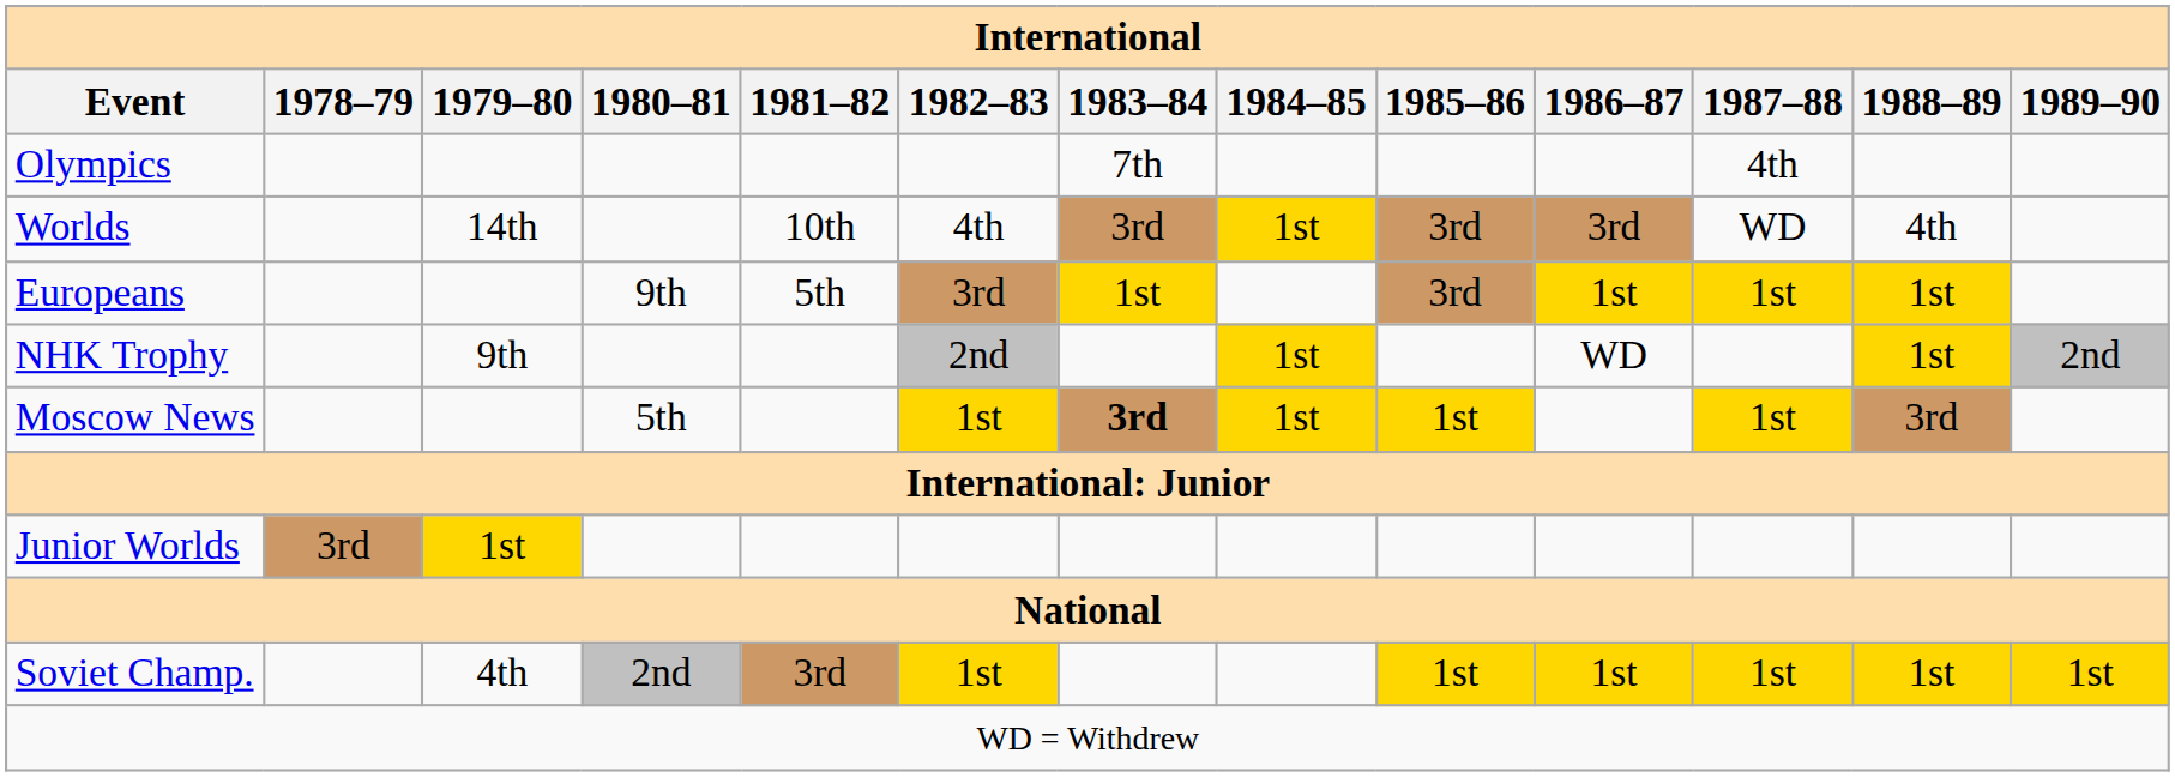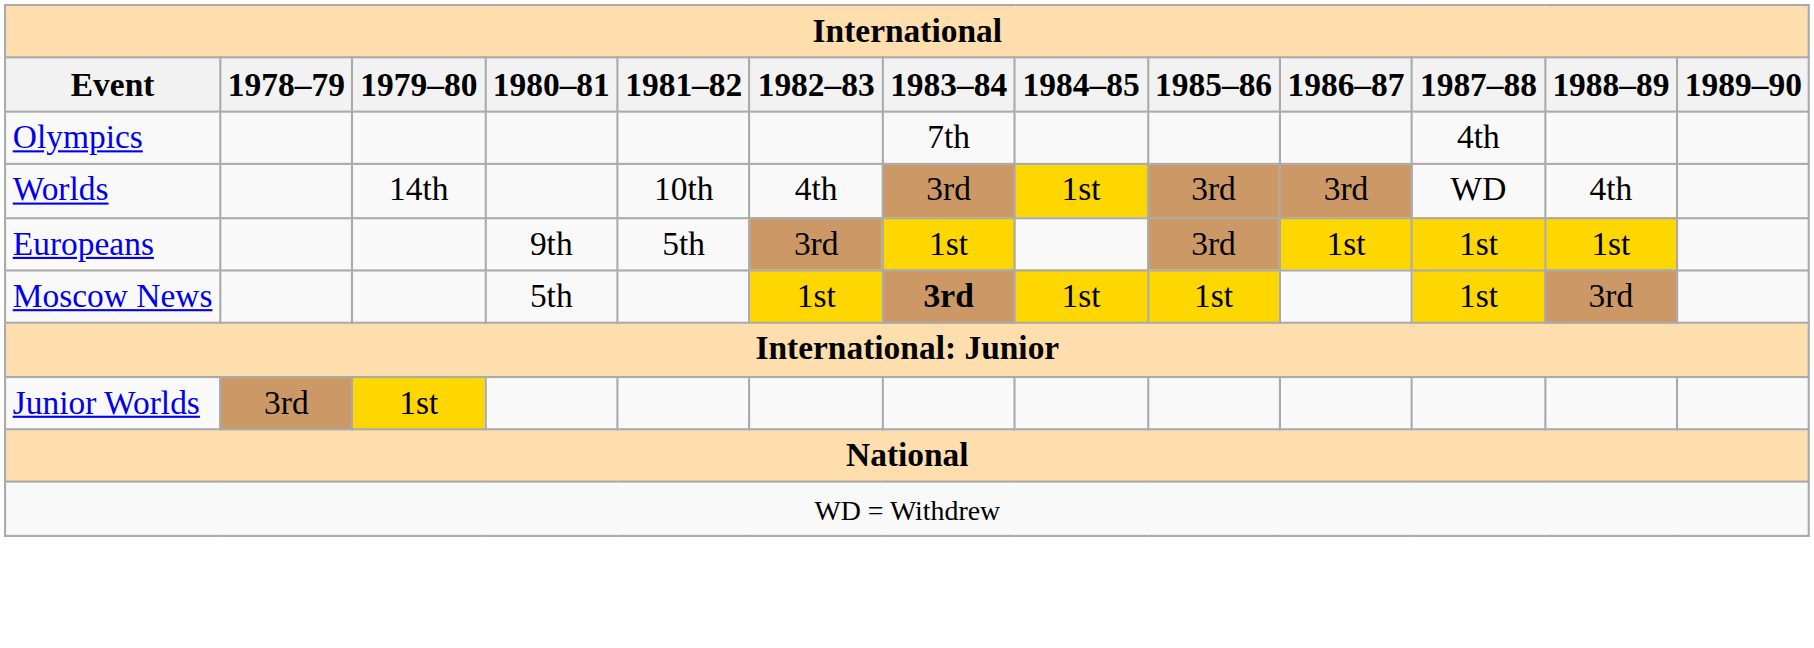 <table class="wikitable" style="text-align:center">
 <tr>
 <th style="background-color: #ffdead; " colspan=13 align=center><strong>International</strong></th>
 </tr>
 <tr>
 <th>Event</th>
 <th>1978–79</th>
 <th>1979–80</th>
 <th>1980–81</th>
 <th>1981–82</th>
 <th>1982–83</th>
 <th>1983–84</th>
 <th>1984–85</th>
 <th>1985–86</th>
 <th>1986–87</th>
 <th>1987–88</th>
 <th>1988–89</th>
 <th>1989–90</th>
 </tr>
 <tr>
 <td align=left><a href='#'>Olympics</a></td>
 <td></td>
 <td></td>
 <td></td>
 <td></td>
 <td></td>
 <td>7th</td>
 <td></td>
 <td></td>
 <td></td>
 <td>4th</td>
 <td></td>
 <td></td>
 </tr>
 <tr>
 <td align=left><a href='#'>Worlds</a></td>
 <td></td>
 <td>14th</td>
 <td></td>
 <td>10th</td>
 <td>4th</td>
 <td bgcolor=cc9966>3rd</td>
 <td bgcolor=gold>1st</td>
 <td bgcolor=cc9966>3rd</td>
 <td bgcolor=cc9966>3rd</td>
 <td>WD</td>
 <td>4th</td>
 <td></td>
 </tr>
 <tr>
 <td align=left><a href='#'>Europeans</a></td>
 <td></td>
 <td></td>
 <td>9th</td>
 <td>5th</td>
 <td bgcolor=cc9966>3rd</td>
 <td bgcolor=gold>1st</td>
 <td></td>
 <td bgcolor=cc9966>3rd</td>
 <td bgcolor=gold>1st</td>
 <td bgcolor=gold>1st</td>
 <td bgcolor=gold>1st</td>
 <td></td>
 </tr>
 <tr>
-<td align=left><a href='#'>NHK Trophy</a></td>
-<td></td>
-<td>9th</td>
-<td></td>
-<td></td>
-<td bgcolor=silver>2nd</td>
-<td></td>
-<td bgcolor=gold>1st</td>
-<td></td>
-<td>WD</td>
-<td></td>
-<td bgcolor=gold>1st</td>
-<td bgcolor=silver>2nd</td>
-</tr>
-<tr>
 <td align=left><a href='#'>Moscow News</a></td>
 <td></td>
 <td></td>
 <td>5th</td>
 <td></td>
 <td bgcolor=gold>1st</td>
 <td bgcolor=cc9966><strong>3rd</strong></td>
 <td bgcolor=gold>1st</td>
 <td bgcolor=gold>1st</td>
 <td></td>
 <td bgcolor=gold>1st</td>
 <td bgcolor=cc9966>3rd</td>
 <td></td>
 </tr>
 <tr>
 <th style="background-color: #ffdead; " colspan=13 align=center><strong>International: Junior</strong></th>
 </tr>
 <tr>
 <td align=left><a href='#'>Junior Worlds</a></td>
 <td bgcolor=cc9966>3rd</td>
 <td bgcolor=gold>1st</td>
 <td></td>
 <td></td>
 <td></td>
 <td></td>
 <td></td>
 <td></td>
 <td></td>
 <td></td>
 <td></td>
 <td></td>
 </tr>
 <tr>
 <th style="background-color: #ffdead; " colspan=13 align=center><strong>National</strong></th>
 </tr>
 <tr>
-<td align=left><a href='#'>Soviet Champ.</a></td>
-<td></td>
-<td>4th</td>
-<td bgcolor=silver>2nd</td>
-<td bgcolor=cc9966>3rd</td>
-<td bgcolor=gold>1st</td>
-<td></td>
-<td></td>
-<td bgcolor=gold>1st</td>
-<td bgcolor=gold>1st</td>
-<td bgcolor=gold>1st</td>
-<td bgcolor=gold>1st</td>
-<td bgcolor=gold>1st</td>
-</tr>
-<tr>
 <td colspan=13 align=center><small> WD = Withdrew </small></td>
 </tr>
 </table>
